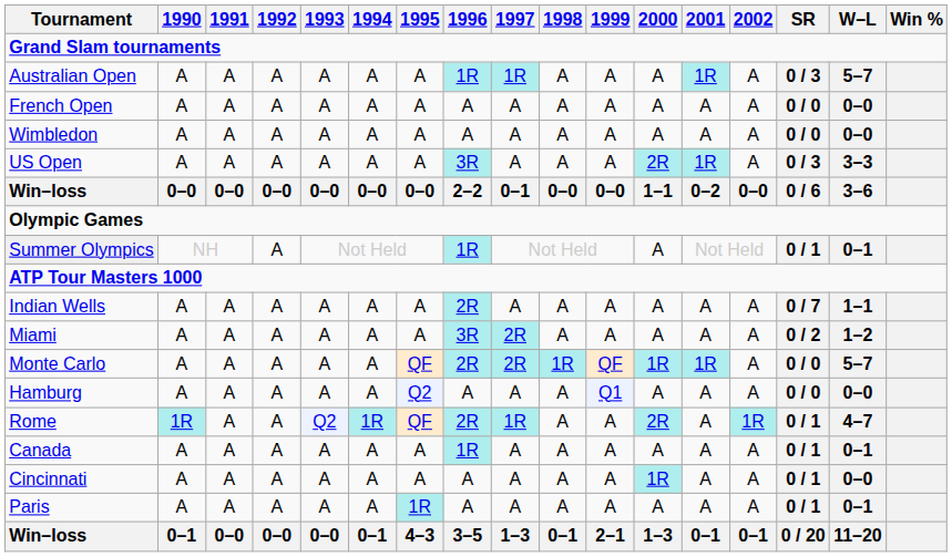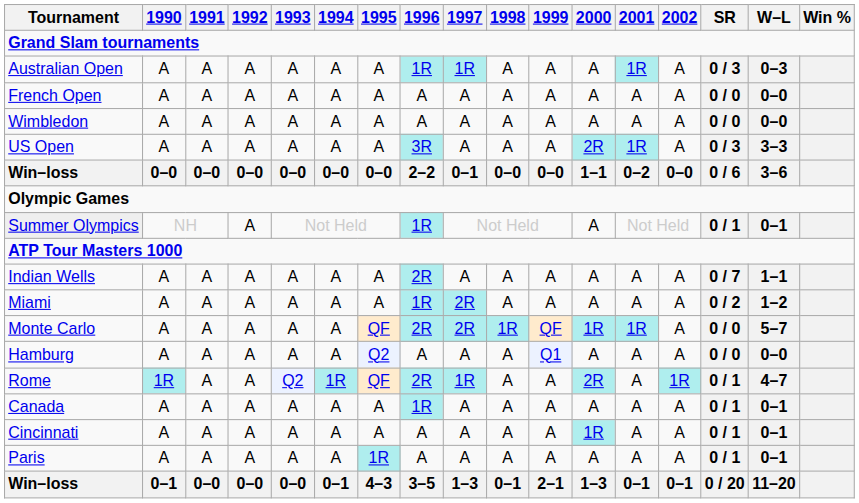 <table class=wikitable style=text-align:center;font-size:97%>
 <tr>
 <th>Tournament</th>
 <th><a href='#'>1990</a></th>
 <th><a href='#'>1991</a></th>
 <th><a href='#'>1992</a></th>
 <th><a href='#'>1993</a></th>
 <th><a href='#'>1994</a></th>
 <th><a href='#'>1995</a></th>
 <th><a href='#'>1996</a></th>
 <th><a href='#'>1997</a></th>
 <th><a href='#'>1998</a></th>
 <th><a href='#'>1999</a></th>
 <th><a href='#'>2000</a></th>
 <th><a href='#'>2001</a></th>
 <th><a href='#'>2002</a></th>
 <th>SR</th>
 <th>W–L</th>
 <th>Win %</th>
 </tr>
 <tr>
 <td colspan=23 align=left><strong><a href='#'>Grand Slam tournaments</a></strong></td>
 </tr>
 <tr>
 <td align=left><a href='#'>Australian Open</a></td>
 <td>A</td>
 <td>A</td>
 <td>A</td>
 <td>A</td>
 <td>A</td>
 <td>A</td>
 <td bgcolor=afeeee><a href='#'>1R</a></td>
 <td bgcolor=afeeee><a href='#'>1R</a></td>
 <td>A</td>
 <td>A</td>
 <td>A</td>
 <td bgcolor=afeeee><a href='#'>1R</a></td>
 <td>A</td>
 <th>0 / 3</th>
-<th>5–7</th>
+<th>0–3</th>
 <th></th>
 </tr>
 <tr>
 <td align=left><a href='#'>French Open</a></td>
 <td>A</td>
 <td>A</td>
 <td>A</td>
 <td>A</td>
 <td>A</td>
 <td>A</td>
 <td>A</td>
 <td>A</td>
 <td>A</td>
 <td>A</td>
 <td>A</td>
 <td>A</td>
 <td>A</td>
 <th>0 / 0</th>
 <th>0–0</th>
 <th></th>
 </tr>
 <tr>
 <td align=left><a href='#'>Wimbledon</a></td>
 <td>A</td>
 <td>A</td>
 <td>A</td>
 <td>A</td>
 <td>A</td>
 <td>A</td>
 <td>A</td>
 <td>A</td>
 <td>A</td>
 <td>A</td>
 <td>A</td>
 <td>A</td>
 <td>A</td>
 <th>0 / 0</th>
 <th>0–0</th>
 <th></th>
 </tr>
 <tr>
 <td align=left><a href='#'>US Open</a></td>
 <td>A</td>
 <td>A</td>
 <td>A</td>
 <td>A</td>
 <td>A</td>
 <td>A</td>
 <td bgcolor=afeeee><a href='#'>3R</a></td>
 <td>A</td>
 <td>A</td>
 <td>A</td>
 <td bgcolor=afeeee><a href='#'>2R</a></td>
 <td bgcolor=afeeee><a href='#'>1R</a></td>
 <td>A</td>
 <th>0 / 3</th>
 <th>3–3</th>
 <th></th>
 </tr>
 <tr>
 <th style=text-align:left>Win–loss</th>
 <th>0–0</th>
 <th>0–0</th>
 <th>0–0</th>
 <th>0–0</th>
 <th>0–0</th>
 <th>0–0</th>
 <th>2–2</th>
 <th>0–1</th>
 <th>0–0</th>
 <th>0–0</th>
 <th>1–1</th>
 <th>0–2</th>
 <th>0–0</th>
 <th>0 / 6</th>
 <th>3–6</th>
 <th></th>
 </tr>
 <tr>
 <td colspan=22 align=left><strong>Olympic Games</strong></td>
 </tr>
 <tr>
 <td style=background:#EFEFEF align=left><a href='#'>Summer Olympics</a></td>
 <td colspan=2 style=color:#cccccc>NH</td>
 <td>A</td>
 <td colspan=3 style=color:#cccccc>Not Held</td>
 <td style=background:#afeeee><a href='#'>1R</a></td>
 <td colspan=3 style=color:#cccccc>Not Held</td>
 <td>A</td>
 <td colspan=2 style=color:#cccccc>Not Held</td>
 <th>0 / 1</th>
 <th>0–1</th>
 <th></th>
 </tr>
 <tr>
 <td colspan=25 style=text-align:left><strong><a href='#'>ATP Tour Masters 1000</a></strong></td>
 </tr>
 <tr>
 <td align=left><a href='#'>Indian Wells</a></td>
 <td>A</td>
 <td>A</td>
 <td>A</td>
 <td>A</td>
 <td>A</td>
 <td>A</td>
 <td bgcolor=afeeee><a href='#'>2R</a></td>
 <td>A</td>
 <td>A</td>
 <td>A</td>
 <td>A</td>
 <td>A</td>
 <td>A</td>
 <th>0 / 7</th>
 <th>1–1</th>
 <th></th>
 </tr>
 <tr>
 <td align=left><a href='#'>Miami</a></td>
 <td>A</td>
 <td>A</td>
 <td>A</td>
 <td>A</td>
 <td>A</td>
 <td>A</td>
-<td bgcolor=afeeee><a href='#'>3R</a></td>
+<td bgcolor=afeeee><a href='#'>1R</a></td>
 <td bgcolor=afeeee><a href='#'>2R</a></td>
 <td>A</td>
 <td>A</td>
 <td>A</td>
 <td>A</td>
 <td>A</td>
 <th>0 / 2</th>
 <th>1–2</th>
 <th></th>
 </tr>
 <tr>
 <td align=left><a href='#'>Monte Carlo</a></td>
 <td>A</td>
 <td>A</td>
 <td>A</td>
 <td>A</td>
 <td>A</td>
 <td bgcolor=ffebcd><a href='#'>QF</a></td>
 <td bgcolor=afeeee><a href='#'>2R</a></td>
 <td bgcolor=afeeee><a href='#'>2R</a></td>
 <td bgcolor=afeeee><a href='#'>1R</a></td>
 <td bgcolor=ffebcd><a href='#'>QF</a></td>
 <td bgcolor=afeeee><a href='#'>1R</a></td>
 <td bgcolor=afeeee><a href='#'>1R</a></td>
 <td>A</td>
 <th>0 / 0</th>
 <th>5–7</th>
 <th></th>
 </tr>
 <tr>
 <td align=left><a href='#'>Hamburg</a></td>
 <td>A</td>
 <td>A</td>
 <td>A</td>
 <td>A</td>
 <td>A</td>
 <td bgcolor=ecf2ff><a href='#'>Q2</a></td>
 <td>A</td>
 <td>A</td>
 <td>A</td>
 <td bgcolor=ecf2ff><a href='#'>Q1</a></td>
 <td>A</td>
 <td>A</td>
 <td>A</td>
 <th>0 / 0</th>
 <th>0–0</th>
 <th></th>
 </tr>
 <tr>
 <td align=left><a href='#'>Rome</a></td>
 <td bgcolor=afeeee><a href='#'>1R</a></td>
 <td>A</td>
 <td>A</td>
 <td bgcolor=ecf2ff><a href='#'>Q2</a></td>
 <td bgcolor=afeeee><a href='#'>1R</a></td>
 <td bgcolor=ffebcd><a href='#'>QF</a></td>
 <td bgcolor=afeeee><a href='#'>2R</a></td>
 <td bgcolor=afeeee><a href='#'>1R</a></td>
 <td>A</td>
 <td>A</td>
 <td bgcolor=afeeee><a href='#'>2R</a></td>
 <td>A</td>
 <td bgcolor=afeeee><a href='#'>1R</a></td>
 <th>0 / 1</th>
 <th>4–7</th>
 <th></th>
 </tr>
 <tr>
 <td align=left><a href='#'>Canada</a></td>
 <td>A</td>
 <td>A</td>
 <td>A</td>
 <td>A</td>
 <td>A</td>
 <td>A</td>
 <td bgcolor=afeeee><a href='#'>1R</a></td>
 <td>A</td>
 <td>A</td>
 <td>A</td>
 <td>A</td>
 <td>A</td>
 <td>A</td>
 <th>0 / 1</th>
 <th>0–1</th>
 <th></th>
 </tr>
 <tr>
 <td align=left><a href='#'>Cincinnati</a></td>
 <td>A</td>
 <td>A</td>
 <td>A</td>
 <td>A</td>
 <td>A</td>
 <td>A</td>
 <td>A</td>
 <td>A</td>
 <td>A</td>
 <td>A</td>
 <td bgcolor=afeeee><a href='#'>1R</a></td>
 <td>A</td>
 <td>A</td>
 <th>0 / 1</th>
-<th>0–0</th>
+<th>0–1</th>
 <th></th>
 </tr>
 <tr>
 <td align=left><a href='#'>Paris</a></td>
 <td>A</td>
 <td>A</td>
 <td>A</td>
 <td>A</td>
 <td>A</td>
 <td bgcolor=afeeee><a href='#'>1R</a></td>
 <td>A</td>
 <td>A</td>
 <td>A</td>
 <td>A</td>
 <td>A</td>
 <td>A</td>
 <td>A</td>
 <th>0 / 1</th>
 <th>0–1</th>
 <th></th>
 </tr>
 <tr>
 <th style=text-align:left>Win–loss</th>
 <th>0–1</th>
 <th>0–0</th>
 <th>0–0</th>
 <th>0–0</th>
 <th>0–1</th>
 <th>4–3</th>
 <th>3–5</th>
 <th>1–3</th>
 <th>0–1</th>
 <th>2–1</th>
 <th>1–3</th>
 <th>0–1</th>
 <th>0–1</th>
 <th>0 / 20</th>
 <th>11–20</th>
 <th></th>
 </tr>
 </table>
